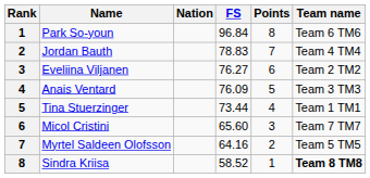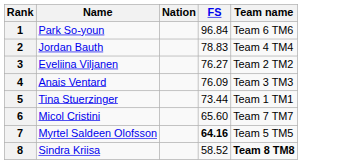 <table class="wikitable sortable">
 <tr>
 <th>Rank</th>
 <th>Name</th>
 <th>Nation</th>
 <th><a href='#'>FS</a></th>
-<th>Points</th>
 <th>Team name</th>
 </tr>
 <tr>
 <th>1</th>
 <td><a href='#'>Park So-youn</a></td>
 <td></td>
 <td align="center">96.84</td>
-<td align="center">8</td>
 <td>Team 6 TM6</td>
 </tr>
 <tr>
 <th>2</th>
 <td><a href='#'>Jordan Bauth</a></td>
 <td></td>
 <td align="center">78.83</td>
-<td align="center">7</td>
 <td>Team 4 TM4</td>
 </tr>
 <tr>
 <th>3</th>
 <td><a href='#'>Eveliina Viljanen</a></td>
 <td></td>
 <td align="center">76.27</td>
-<td align="center">6</td>
 <td>Team 2 TM2</td>
 </tr>
 <tr>
 <th>4</th>
 <td><a href='#'>Anais Ventard</a></td>
 <td></td>
 <td align="center">76.09</td>
-<td align="center">5</td>
 <td>Team 3 TM3</td>
 </tr>
 <tr>
 <th>5</th>
 <td><a href='#'>Tina Stuerzinger</a></td>
 <td></td>
 <td align="center">73.44</td>
-<td align="center">4</td>
 <td>Team 1 TM1</td>
 </tr>
 <tr>
 <th>6</th>
 <td><a href='#'>Micol Cristini</a></td>
 <td></td>
 <td align="center">65.60</td>
-<td align="center">3</td>
 <td>Team 7 TM7</td>
 </tr>
 <tr>
 <th>7</th>
 <td><a href='#'>Myrtel Saldeen Olofsson</a></td>
 <td></td>
-<td align="center">64.16</td>
-<td align="center">2</td>
+<td align="center"><strong>64.16</strong></td>
 <td>Team 5 TM5</td>
 </tr>
 <tr>
 <th>8</th>
 <td><a href='#'>Sindra Kriisa</a></td>
 <td></td>
 <td align="center">58.52</td>
-<td align="center">1</td>
 <td><strong>Team 8 TM8</strong></td>
 </tr>
 </table>
